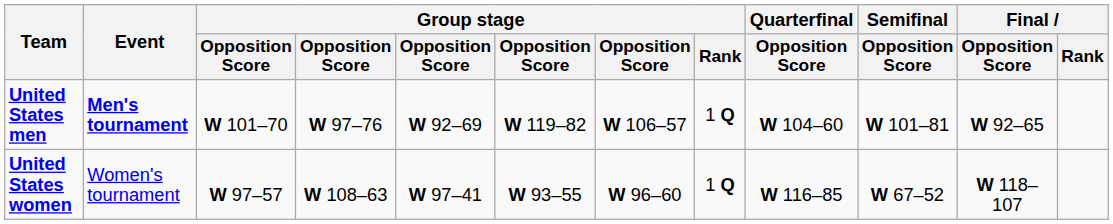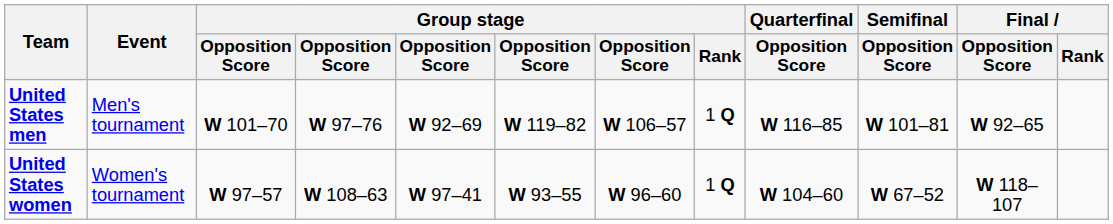 <table class=wikitable style=font-size:90%;text-align:center>
 <tr>
 <th rowspan=2>Team</th>
 <th rowspan=2>Event</th>
 <th colspan=6>Group stage</th>
 <th>Quarterfinal</th>
 <th>Semifinal</th>
 <th colspan=2>Final / </th>
 </tr>
 <tr style=font-size:95%>
 <th>Opposition<br>Score</th>
 <th>Opposition<br>Score</th>
 <th>Opposition<br>Score</th>
 <th>Opposition<br>Score</th>
 <th>Opposition<br>Score</th>
 <th>Rank</th>
 <th>Opposition<br>Score</th>
 <th>Opposition<br>Score</th>
 <th>Opposition<br>Score</th>
 <th>Rank</th>
 </tr>
 <tr>
 <td align=left><strong><a href='#'>United States men</a></strong></td>
-<td align=left><strong><a href='#'>Men's tournament</a></strong></td>
+<td align=left><a href='#'>Men's tournament</a></td>
 <td><br><strong>W</strong> 101–70</td>
 <td><br><strong>W</strong> 97–76</td>
 <td><br><strong>W</strong> 92–69</td>
 <td><br><strong>W</strong> 119–82</td>
 <td><br><strong>W</strong> 106–57</td>
 <td>1 <strong>Q</strong></td>
-<td><br><strong>W</strong> 104–60</td>
+<td><br><strong>W</strong> 116–85</td>
 <td><br><strong>W</strong> 101–81</td>
 <td><br><strong>W</strong> 92–65</td>
 <td></td>
 </tr>
 <tr>
 <td align=left><strong><a href='#'>United States women</a></strong></td>
 <td align=left><a href='#'>Women's tournament</a></td>
 <td><br><strong>W</strong> 97–57</td>
 <td><br><strong>W</strong> 108–63</td>
 <td><br><strong>W</strong> 97–41</td>
 <td><br><strong>W</strong> 93–55</td>
 <td><br><strong>W</strong> 96–60</td>
 <td>1 <strong>Q</strong></td>
-<td><br><strong>W</strong> 116–85</td>
+<td><br><strong>W</strong> 104–60</td>
 <td><br><strong>W</strong> 67–52</td>
 <td><br><strong>W</strong> 118–107</td>
 <td></td>
 </tr>
 </table>
